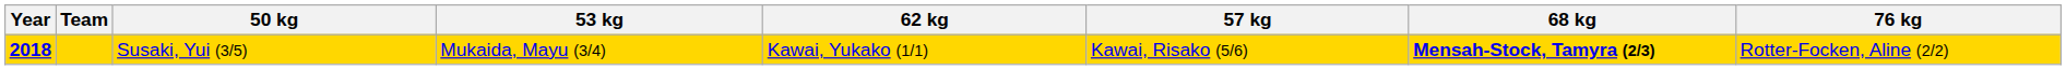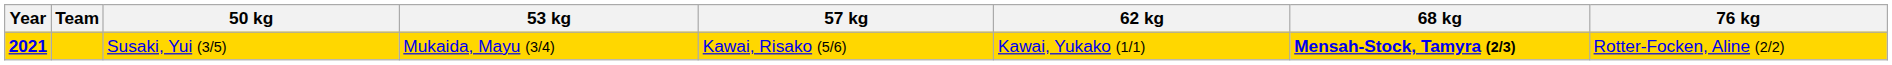 <table class="wikitable sortable" style="font-size: 90%">
 <tr>
 <th>Year</th>
 <th>Team</th>
 <th width=300>50 kg</th>
 <th width=300>53 kg</th>
+<th width=300>57 kg</th>
 <th width=300>62 kg</th>
-<th width=300>57 kg</th>
 <th width=300>68 kg</th>
 <th width=300>76 kg</th>
 </tr>
 <tr>
-<td bgcolor="GOLD"><strong><a href='#'>2018</a></strong></td>
+<td bgcolor="GOLD"><strong><a href='#'>2021</a></strong></td>
 <td bgcolor="GOLD"></td>
 <td bgcolor="GOLD"> <a href='#'>Susaki, Yui</a> <small>(3/5)</small></td>
 <td bgcolor="GOLD"> <a href='#'>Mukaida, Mayu</a> <small>(3/4)</small></td>
+<td bgcolor="GOLD"> <a href='#'>Kawai, Risako</a> <small>(5/6)</small></td>
 <td bgcolor="GOLD"> <a href='#'>Kawai, Yukako</a> <small>(1/1)</small></td>
-<td bgcolor="GOLD"> <a href='#'>Kawai, Risako</a> <small>(5/6)</small></td>
 <td bgcolor="GOLD"><strong> <a href='#'>Mensah-Stock, Tamyra</a> <small>(2/3)</small></strong></td>
 <td bgcolor="GOLD"> <a href='#'>Rotter-Focken, Aline</a> <small>(2/2)</small></td>
 </tr>
 </table>
